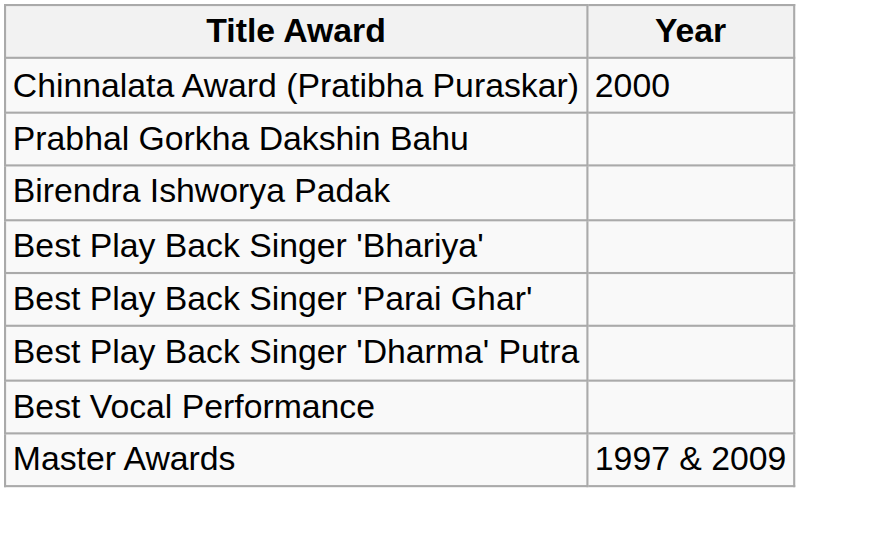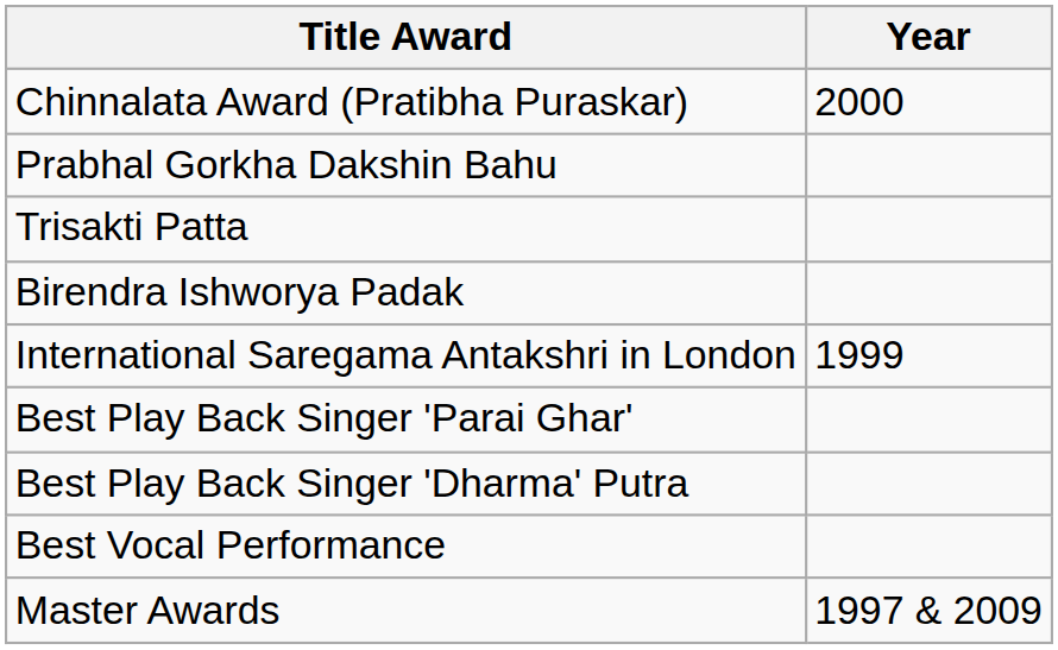 <table class="wikitable">
 <tr>
 <th>Title Award</th>
 <th>Year</th>
 </tr>
 <tr>
 <td>Chinnalata Award (Pratibha Puraskar)</td>
 <td>2000</td>
 </tr>
 <tr>
 <td>Prabhal Gorkha Dakshin Bahu</td>
 <td></td>
 </tr>
 <tr>
+<td>Trisakti Patta</td>
+<td></td>
+</tr>
+<tr>
 <td>Birendra Ishworya Padak</td>
 <td></td>
 </tr>
 <tr>
-<td>Best Play Back Singer 'Bhariya'</td>
-<td></td>
+<td>International Saregama Antakshri in London</td>
+<td>1999</td>
 </tr>
 <tr>
 <td>Best Play Back Singer 'Parai Ghar'</td>
 <td></td>
 </tr>
 <tr>
 <td>Best Play Back Singer 'Dharma' Putra</td>
 <td></td>
 </tr>
 <tr>
 <td>Best Vocal Performance</td>
 <td></td>
 </tr>
 <tr>
 <td>Master Awards</td>
 <td>1997 & 2009</td>
 </tr>
 </table>
